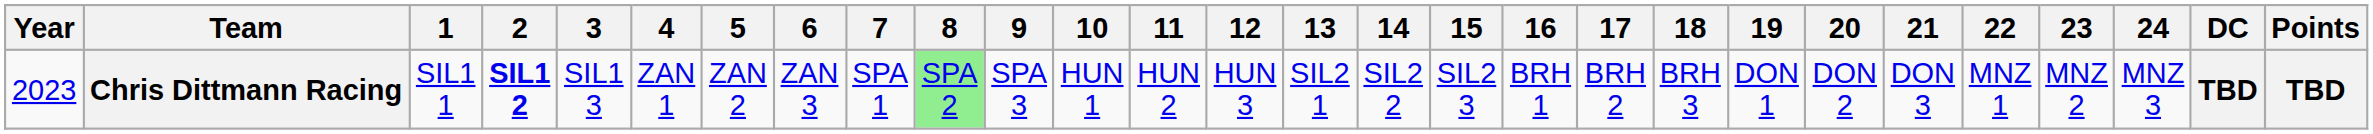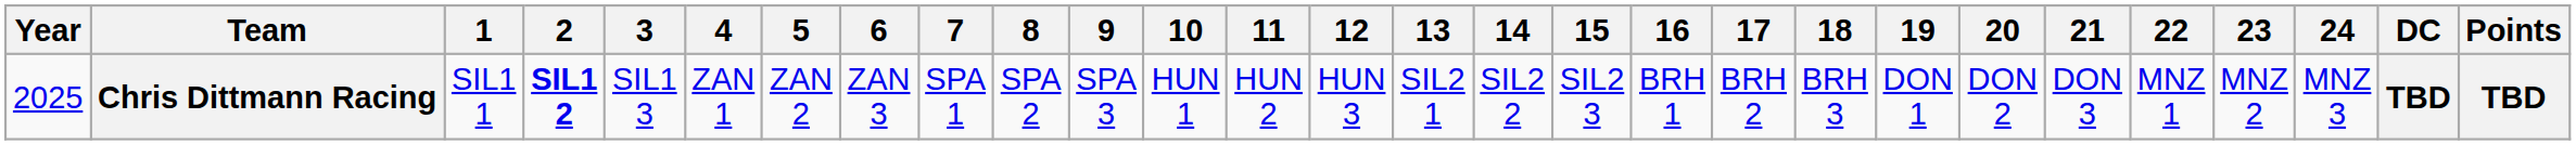 <table class="wikitable" style="text-align:center; font-size:85%">
 <tr>
 <th>Year</th>
 <th>Team</th>
 <th>1</th>
 <th>2</th>
 <th>3</th>
 <th>4</th>
 <th>5</th>
 <th>6</th>
 <th>7</th>
 <th>8</th>
 <th>9</th>
 <th>10</th>
 <th>11</th>
 <th>12</th>
 <th>13</th>
 <th>14</th>
 <th>15</th>
 <th>16</th>
 <th>17</th>
 <th>18</th>
 <th>19</th>
 <th>20</th>
 <th>21</th>
 <th>22</th>
 <th>23</th>
 <th>24</th>
 <th>DC</th>
 <th>Points</th>
 </tr>
 <tr>
-<td><a href='#'>2023</a></td>
+<td><a href='#'>2025</a></td>
 <th nowrap>Chris Dittmann Racing</th>
 <td><a href='#'>SIL1<br>1</a></td>
 <td><strong><a href='#'>SIL1<br>2</a></strong></td>
 <td><a href='#'>SIL1<br>3</a></td>
 <td><a href='#'>ZAN<br>1</a></td>
 <td><a href='#'>ZAN<br>2</a></td>
 <td><a href='#'>ZAN<br>3</a></td>
 <td><a href='#'>SPA<br>1</a></td>
-<td style="background: lightgreen;"><a href='#'>SPA<br>2</a></td>
+<td><a href='#'>SPA<br>2</a></td>
 <td><a href='#'>SPA<br>3</a></td>
 <td><a href='#'>HUN<br>1</a></td>
 <td><a href='#'>HUN<br>2</a></td>
 <td><a href='#'>HUN<br>3</a></td>
 <td><a href='#'>SIL2<br>1</a></td>
 <td><a href='#'>SIL2<br>2</a></td>
 <td><a href='#'>SIL2<br>3</a></td>
 <td><a href='#'>BRH<br>1</a></td>
 <td><a href='#'>BRH<br>2</a></td>
 <td><a href='#'>BRH<br>3</a></td>
 <td><a href='#'>DON<br>1</a></td>
 <td><a href='#'>DON<br>2</a></td>
 <td><a href='#'>DON<br>3</a></td>
 <td><a href='#'>MNZ<br>1</a></td>
 <td><a href='#'>MNZ<br>2</a></td>
 <td><a href='#'>MNZ<br>3</a></td>
 <th>TBD</th>
 <th>TBD</th>
 </tr>
 </table>
